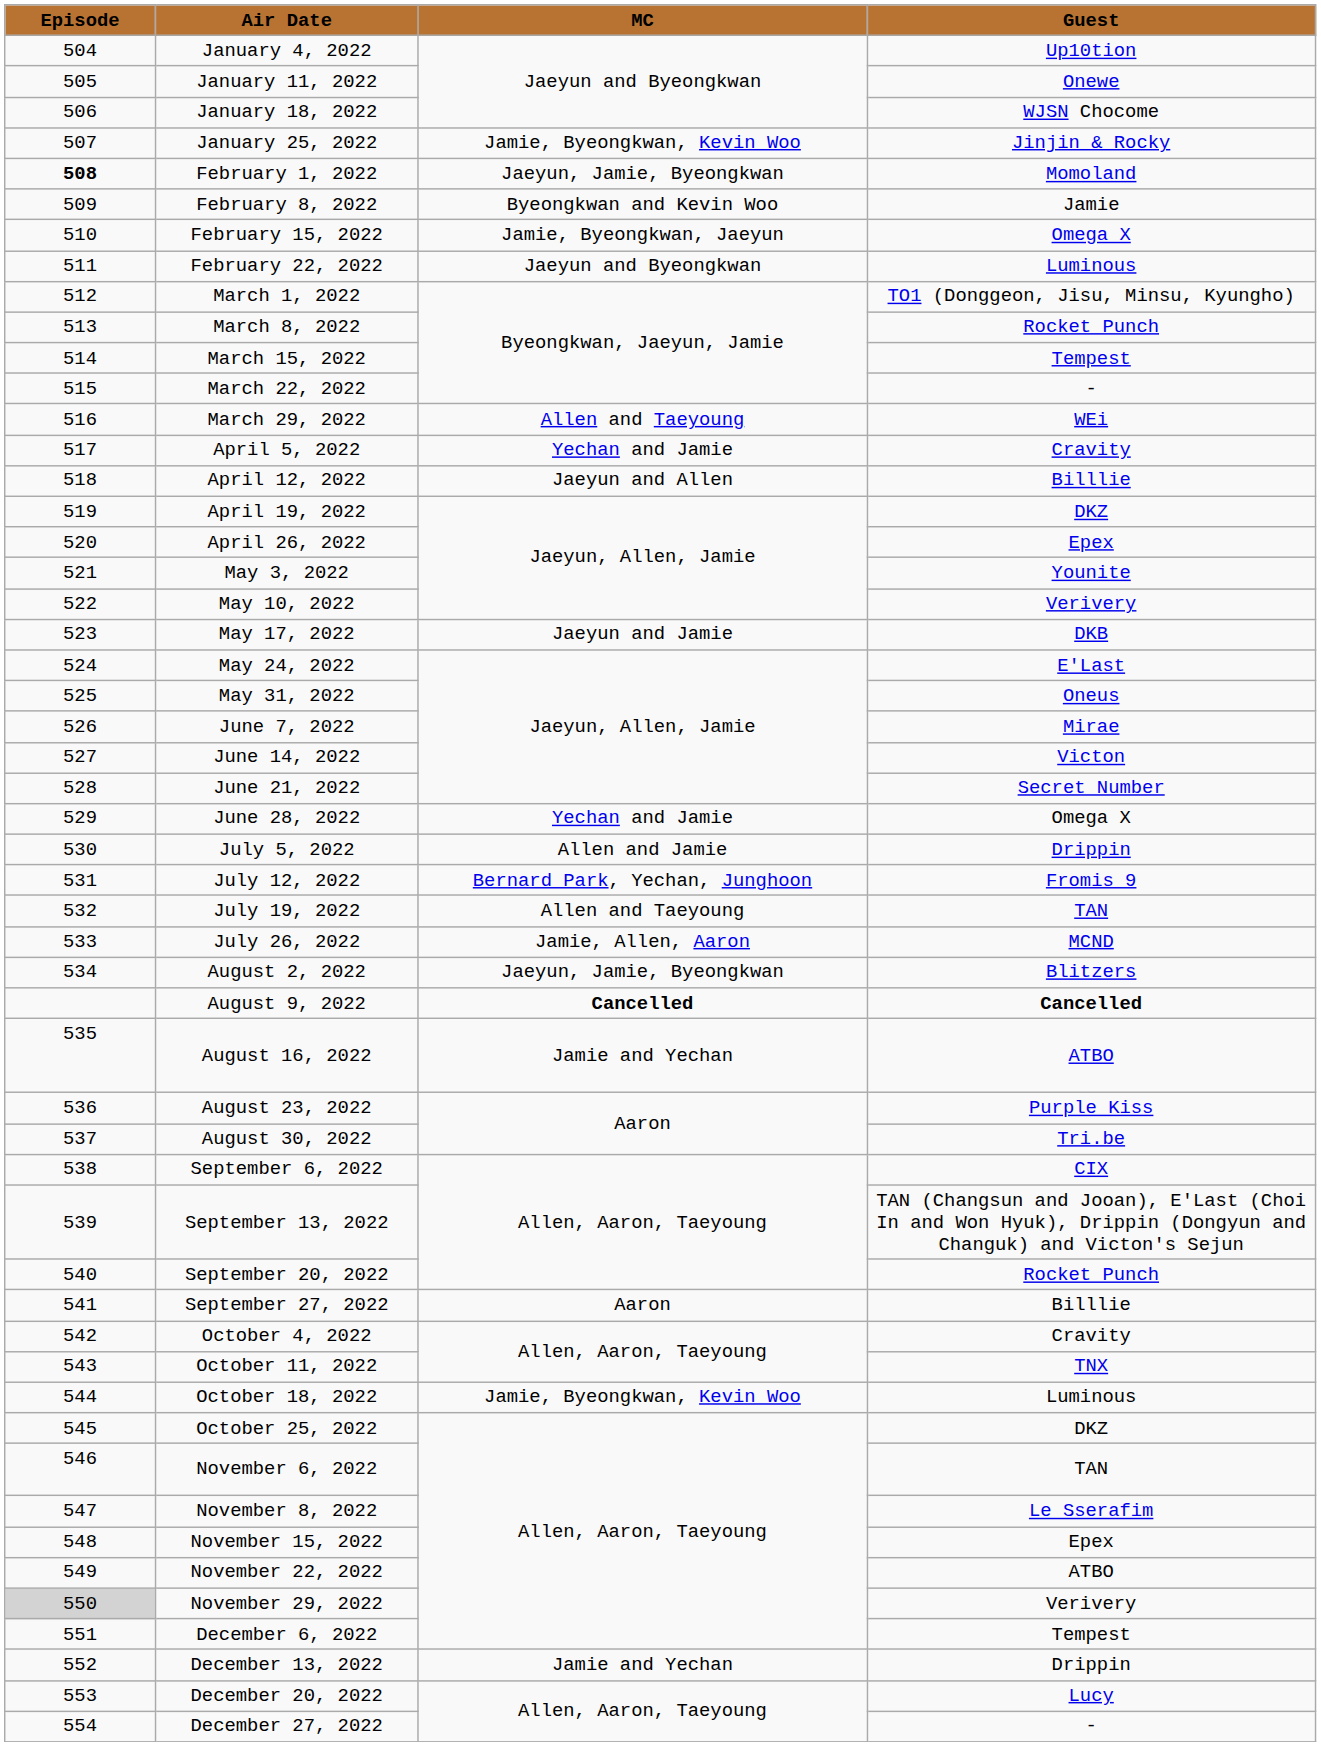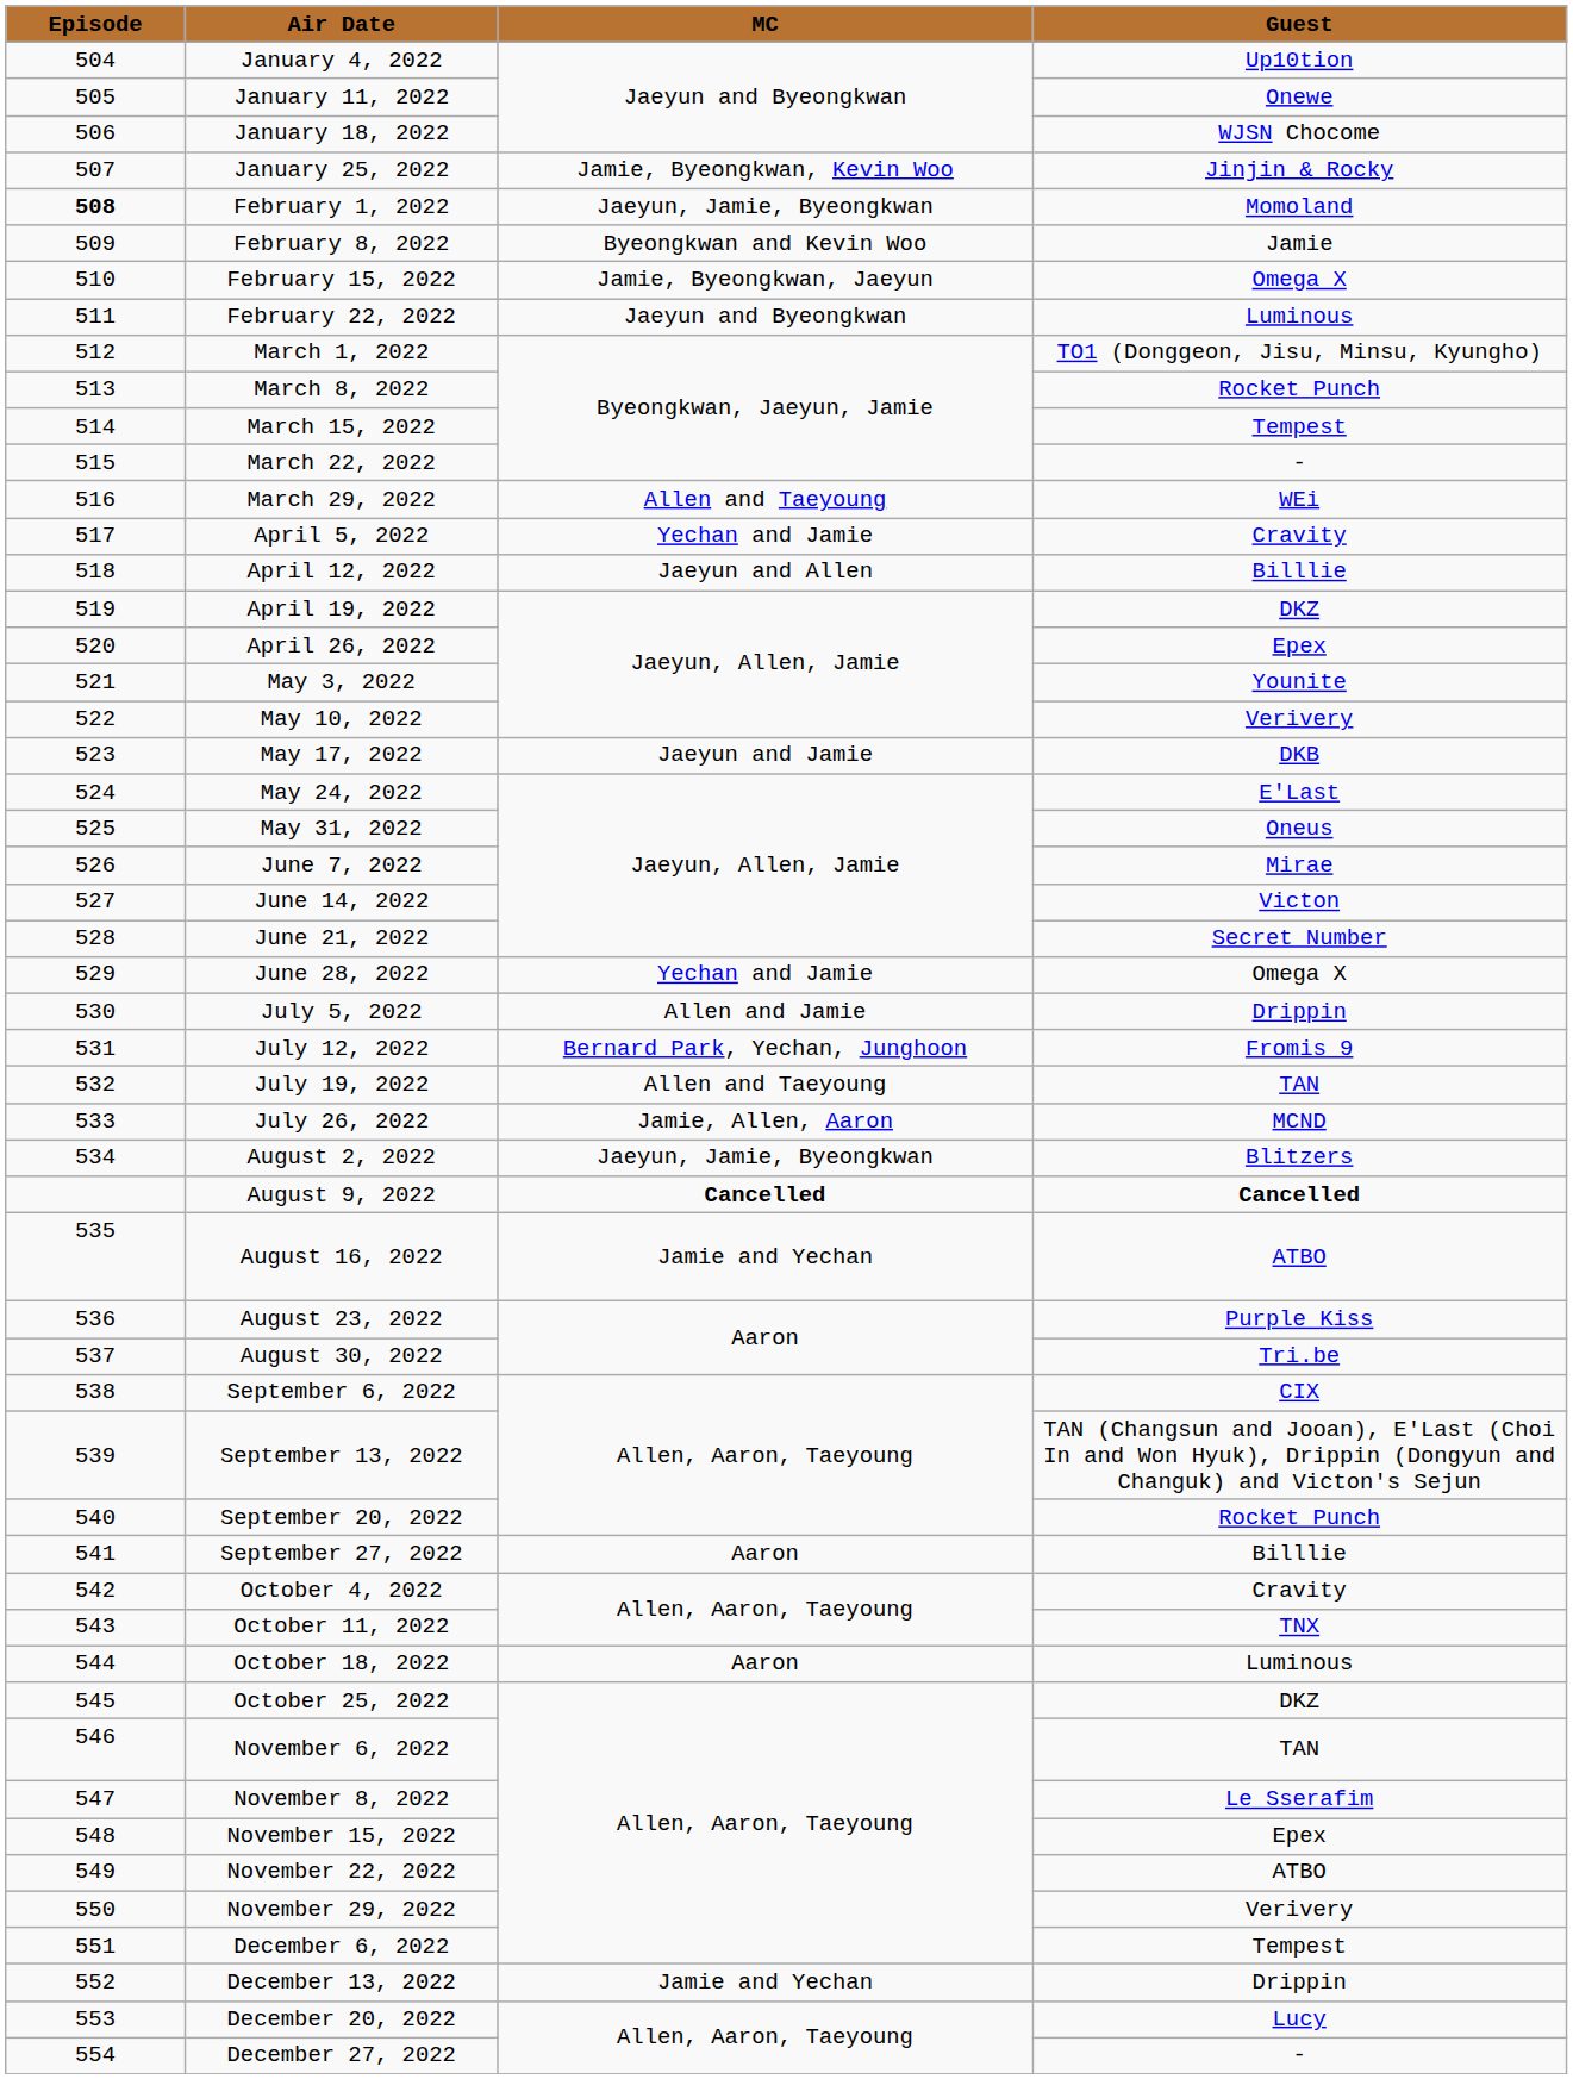 <table class="wikitable" style="text-align:center;" width="905px">
 <tr>
 <th style="background:#B87333; width:50px;">Episode</th>
 <th style="background:#B87333; width:100px;">Air Date</th>
 <th style="background:#B87333; width:175px;">MC</th>
 <th style="background:#B87333; width:175px;">Guest</th>
 </tr>
 <tr>
 <td>504</td>
 <td>January 4, 2022</td>
 <td rowspan="3">Jaeyun and Byeongkwan</td>
 <td><a href='#'>Up10tion</a></td>
 </tr>
 <tr>
 <td>505</td>
 <td>January 11, 2022</td>
 <td><a href='#'>Onewe</a></td>
 </tr>
 <tr>
 <td>506</td>
 <td>January 18, 2022</td>
 <td><a href='#'>WJSN</a> Chocome</td>
 </tr>
 <tr>
 <td>507</td>
 <td>January 25, 2022</td>
 <td>Jamie, Byeongkwan, <a href='#'>Kevin Woo</a></td>
 <td><a href='#'>Jinjin & Rocky</a></td>
 </tr>
 <tr>
 <td><strong>508<br></strong></td>
 <td>February 1, 2022</td>
 <td>Jaeyun, Jamie, Byeongkwan</td>
 <td><a href='#'>Momoland</a></td>
 </tr>
 <tr>
 <td>509</td>
 <td>February 8, 2022</td>
 <td>Byeongkwan and Kevin Woo</td>
 <td>Jamie</td>
 </tr>
 <tr>
 <td>510</td>
 <td>February 15, 2022</td>
 <td>Jamie, Byeongkwan, Jaeyun</td>
 <td><a href='#'>Omega X</a></td>
 </tr>
 <tr>
 <td>511</td>
 <td>February 22, 2022</td>
 <td>Jaeyun and Byeongkwan</td>
 <td><a href='#'>Luminous</a></td>
 </tr>
 <tr>
 <td>512</td>
 <td>March 1, 2022</td>
 <td rowspan="4">Byeongkwan, Jaeyun, Jamie</td>
 <td><a href='#'>TO1</a> (Donggeon, Jisu, Minsu, Kyungho)</td>
 </tr>
 <tr>
 <td>513</td>
 <td>March 8, 2022</td>
 <td><a href='#'>Rocket Punch</a></td>
 </tr>
 <tr>
 <td>514</td>
 <td>March 15, 2022</td>
 <td><a href='#'>Tempest</a></td>
 </tr>
 <tr>
 <td>515<br></td>
 <td>March 22, 2022</td>
 <td>-</td>
 </tr>
 <tr>
 <td>516<br></td>
 <td>March 29, 2022</td>
 <td><a href='#'>Allen</a> and <a href='#'>Taeyoung</a></td>
 <td><a href='#'>WEi</a></td>
 </tr>
 <tr>
 <td>517</td>
 <td>April 5, 2022</td>
 <td rowspan="1"><a href='#'>Yechan</a> and Jamie</td>
 <td><a href='#'>Cravity</a></td>
 </tr>
 <tr>
 <td>518</td>
 <td>April 12, 2022</td>
 <td>Jaeyun and Allen</td>
 <td><a href='#'>Billlie</a></td>
 </tr>
 <tr>
 <td>519</td>
 <td>April 19, 2022</td>
 <td rowspan="4">Jaeyun, Allen, Jamie</td>
 <td><a href='#'>DKZ</a></td>
 </tr>
 <tr>
 <td>520</td>
 <td>April 26, 2022</td>
 <td><a href='#'>Epex</a></td>
 </tr>
 <tr>
 <td>521</td>
 <td>May 3, 2022</td>
 <td><a href='#'>Younite</a></td>
 </tr>
 <tr>
 <td>522</td>
 <td>May 10, 2022</td>
 <td><a href='#'>Verivery</a></td>
 </tr>
 <tr>
 <td>523</td>
 <td>May 17, 2022</td>
 <td>Jaeyun and Jamie</td>
 <td><a href='#'>DKB</a></td>
 </tr>
 <tr>
 <td>524</td>
 <td>May 24, 2022</td>
 <td rowspan="5">Jaeyun, Allen, Jamie</td>
 <td><a href='#'>E'Last</a></td>
 </tr>
 <tr>
 <td>525</td>
 <td>May 31, 2022</td>
 <td><a href='#'>Oneus</a></td>
 </tr>
 <tr>
 <td>526</td>
 <td>June 7, 2022</td>
 <td><a href='#'>Mirae</a></td>
 </tr>
 <tr>
 <td>527</td>
 <td>June 14, 2022</td>
 <td><a href='#'>Victon</a></td>
 </tr>
 <tr>
 <td>528<br></td>
 <td>June 21, 2022</td>
 <td><a href='#'>Secret Number</a></td>
 </tr>
 <tr>
 <td>529<br></td>
 <td>June 28, 2022</td>
 <td rowspan="1"><a href='#'>Yechan</a> and Jamie</td>
 <td>Omega X</td>
 </tr>
 <tr>
 <td>530</td>
 <td>July 5, 2022</td>
 <td rowspan="1">Allen and Jamie</td>
 <td><a href='#'>Drippin</a></td>
 </tr>
 <tr>
 <td>531<br></td>
 <td>July 12, 2022</td>
 <td rowspan="1"><a href='#'>Bernard Park</a>, Yechan, <a href='#'>Junghoon</a></td>
 <td><a href='#'>Fromis 9</a></td>
 </tr>
 <tr>
 <td>532</td>
 <td>July 19, 2022</td>
 <td rowspan="1">Allen and Taeyoung</td>
 <td><a href='#'>TAN</a></td>
 </tr>
 <tr>
 <td>533</td>
 <td>July 26, 2022</td>
 <td rowspan="1">Jamie, Allen, <a href='#'>Aaron</a></td>
 <td><a href='#'>MCND</a></td>
 </tr>
 <tr>
 <td>534</td>
 <td>August 2, 2022</td>
 <td>Jaeyun, Jamie, Byeongkwan</td>
 <td><a href='#'>Blitzers</a></td>
 </tr>
 <tr>
 <td></td>
 <td>August 9, 2022<br></td>
 <td rowspan="1"><strong>Cancelled</strong></td>
 <td><strong>Cancelled</strong></td>
 </tr>
 <tr>
 <td>535<br><br><br></td>
 <td>August 16, 2022</td>
 <td rowspan="1">Jamie and Yechan</td>
 <td><a href='#'>ATBO</a></td>
 </tr>
 <tr>
 <td>536</td>
 <td>August 23, 2022</td>
 <td rowspan="2">Aaron</td>
 <td><a href='#'>Purple Kiss</a></td>
 </tr>
 <tr>
 <td>537</td>
 <td>August 30, 2022</td>
 <td><a href='#'>Tri.be</a></td>
 </tr>
 <tr>
 <td>538</td>
 <td>September 6, 2022</td>
 <td rowspan="3">Allen, Aaron, Taeyoung</td>
 <td><a href='#'>CIX</a></td>
 </tr>
 <tr>
 <td>539</td>
 <td>September 13, 2022</td>
 <td>TAN (Changsun and Jooan), E'Last (Choi In and Won Hyuk), Drippin (Dongyun and Changuk) and Victon's Sejun</td>
 </tr>
 <tr>
 <td>540</td>
 <td>September 20, 2022</td>
 <td><a href='#'>Rocket Punch</a></td>
 </tr>
 <tr>
 <td>541</td>
 <td>September 27, 2022</td>
 <td rowspan="1">Aaron</td>
 <td>Billlie</td>
 </tr>
 <tr>
 <td>542</td>
 <td>October 4, 2022</td>
 <td rowspan="2">Allen, Aaron, Taeyoung</td>
 <td>Cravity</td>
 </tr>
 <tr>
 <td>543</td>
 <td>October 11, 2022</td>
 <td><a href='#'>TNX</a></td>
 </tr>
 <tr>
 <td>544</td>
 <td>October 18, 2022</td>
-<td>Jamie, Byeongkwan, <a href='#'>Kevin Woo</a></td>
+<td rowspan="1">Aaron</td>
 <td>Luminous</td>
 </tr>
 <tr>
 <td>545</td>
 <td>October 25, 2022</td>
 <td rowspan="7">Allen, Aaron, Taeyoung</td>
 <td>DKZ</td>
 </tr>
 <tr>
 <td>546<br><br></td>
 <td>November 6, 2022</td>
 <td>TAN</td>
 </tr>
 <tr>
 <td>547<br></td>
 <td>November 8, 2022</td>
 <td><a href='#'>Le Sserafim</a></td>
 </tr>
 <tr>
 <td>548</td>
 <td>November 15, 2022</td>
 <td>Epex</td>
 </tr>
 <tr>
 <td>549</td>
 <td>November 22, 2022</td>
 <td>ATBO</td>
 </tr>
 <tr>
-<td style="background: lightgrey;">550<br></td>
+<td>550<br></td>
 <td>November 29, 2022</td>
 <td>Verivery</td>
 </tr>
 <tr>
 <td>551</td>
 <td>December 6, 2022</td>
 <td>Tempest</td>
 </tr>
 <tr>
 <td>552</td>
 <td>December 13, 2022</td>
 <td rowspan="1">Jamie and Yechan</td>
 <td>Drippin</td>
 </tr>
 <tr>
 <td>553</td>
 <td>December 20, 2022</td>
 <td rowspan="2">Allen, Aaron, Taeyoung</td>
 <td><a href='#'>Lucy</a></td>
 </tr>
 <tr>
 <td>554</td>
 <td>December 27, 2022</td>
 <td>-</td>
 </tr>
 </table>
